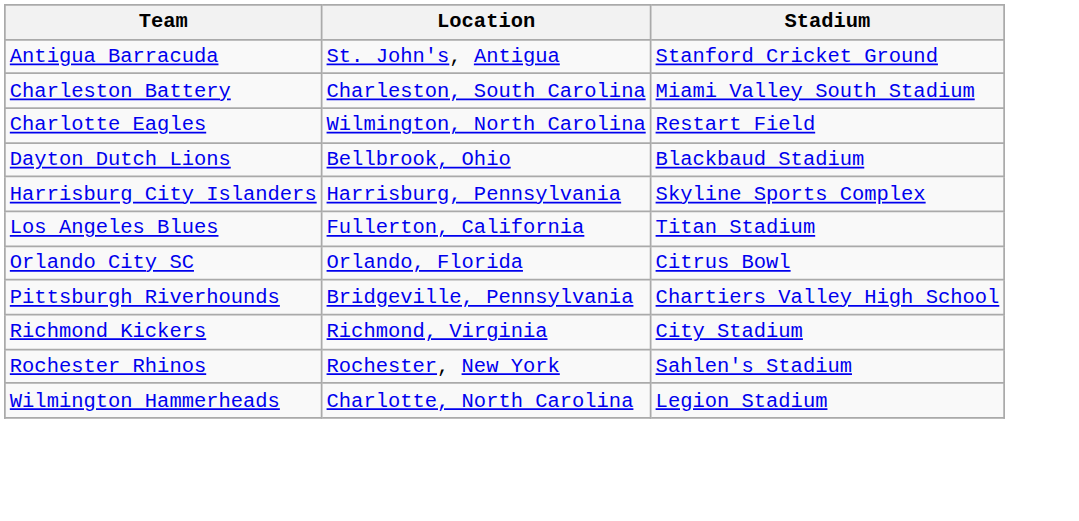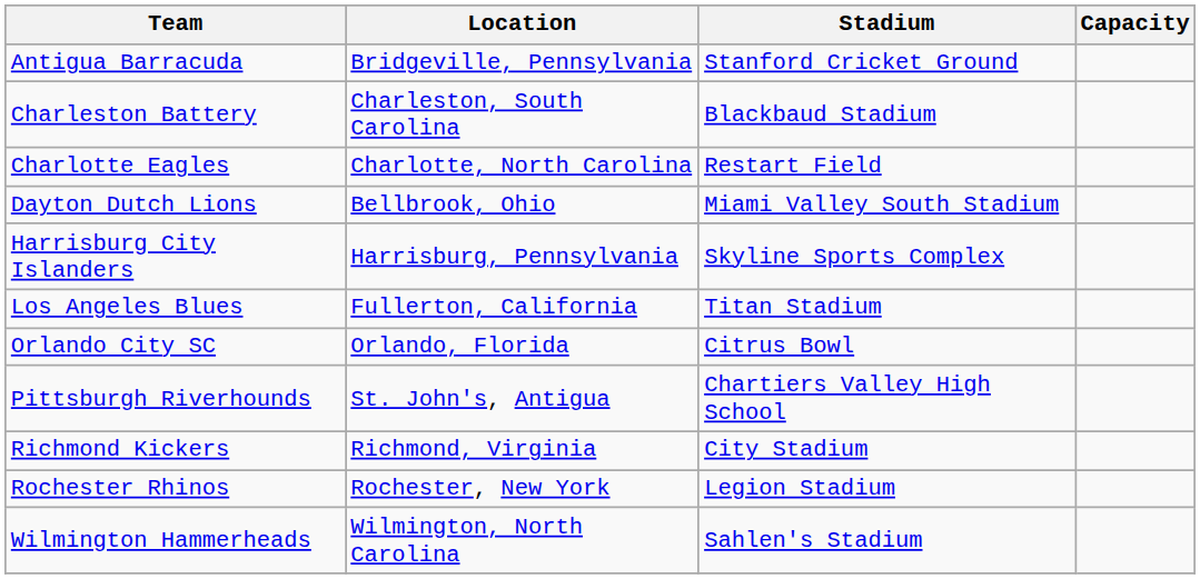 <table class="wikitable" border="1" style="font-size:90%;">
 <tr>
 <th>Team</th>
 <th>Location</th>
 <th>Stadium</th>
+<th>Capacity</th>
 </tr>
 <tr>
 <td><a href='#'>Antigua Barracuda</a></td>
-<td><a href='#'>St. John's</a>, <a href='#'>Antigua</a></td>
+<td><a href='#'>Bridgeville, Pennsylvania</a></td>
 <td><a href='#'>Stanford Cricket Ground</a></td>
+<td style="text-align:center;"></td>
 </tr>
 <tr>
 <td><a href='#'>Charleston Battery</a></td>
 <td><a href='#'>Charleston, South Carolina</a></td>
-<td><a href='#'>Miami Valley South Stadium</a></td>
+<td><a href='#'>Blackbaud Stadium</a></td>
+<td style="text-align:center;"></td>
 </tr>
 <tr>
 <td><a href='#'>Charlotte Eagles</a></td>
-<td><a href='#'>Wilmington, North Carolina</a></td>
+<td><a href='#'>Charlotte, North Carolina</a></td>
 <td><a href='#'>Restart Field</a></td>
+<td style="text-align:center;"></td>
 </tr>
 <tr>
 <td><a href='#'>Dayton Dutch Lions</a></td>
 <td><a href='#'>Bellbrook, Ohio</a></td>
-<td><a href='#'>Blackbaud Stadium</a></td>
+<td><a href='#'>Miami Valley South Stadium</a></td>
+<td style="text-align:center;"></td>
 </tr>
 <tr>
 <td><a href='#'>Harrisburg City Islanders</a></td>
 <td><a href='#'>Harrisburg, Pennsylvania</a></td>
 <td><a href='#'>Skyline Sports Complex</a></td>
+<td style="text-align:center;"></td>
 </tr>
 <tr>
 <td><a href='#'>Los Angeles Blues</a></td>
 <td><a href='#'>Fullerton, California</a></td>
 <td><a href='#'>Titan Stadium</a></td>
+<td style="text-align:center;"></td>
 </tr>
 <tr>
 <td><a href='#'>Orlando City SC</a></td>
 <td><a href='#'>Orlando, Florida</a></td>
 <td><a href='#'>Citrus Bowl</a></td>
+<td style="text-align:center;"></td>
 </tr>
 <tr>
 <td><a href='#'>Pittsburgh Riverhounds</a></td>
-<td><a href='#'>Bridgeville, Pennsylvania</a></td>
+<td><a href='#'>St. John's</a>, <a href='#'>Antigua</a></td>
 <td><a href='#'>Chartiers Valley High School</a></td>
+<td style="text-align:center;"></td>
 </tr>
 <tr>
 <td><a href='#'>Richmond Kickers</a></td>
 <td><a href='#'>Richmond, Virginia</a></td>
 <td><a href='#'>City Stadium</a></td>
+<td style="text-align:center;"></td>
 </tr>
 <tr>
 <td><a href='#'>Rochester Rhinos</a></td>
 <td><a href='#'>Rochester</a>, <a href='#'>New York</a></td>
-<td><a href='#'>Sahlen's Stadium</a></td>
+<td><a href='#'>Legion Stadium</a></td>
+<td style="text-align:center;"></td>
 </tr>
 <tr>
 <td><a href='#'>Wilmington Hammerheads</a></td>
-<td><a href='#'>Charlotte, North Carolina</a></td>
-<td><a href='#'>Legion Stadium</a></td>
+<td><a href='#'>Wilmington, North Carolina</a></td>
+<td><a href='#'>Sahlen's Stadium</a></td>
+<td style="text-align:center;"></td>
 </tr>
 </table>
